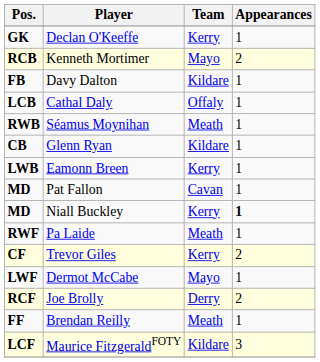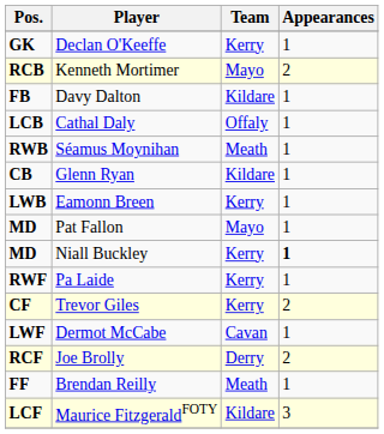 <table class="wikitable">
 <tr>
 <th>Pos.</th>
 <th>Player</th>
 <th>Team</th>
 <th>Appearances</th>
 </tr>
 <tr>
 </tr>
 <tr>
 <td><strong>GK </strong></td>
 <td> <a href='#'>Declan O'Keeffe</a></td>
 <td><a href='#'>Kerry</a></td>
 <td>1</td>
 </tr>
 <tr bgcolor=#FFFFDD>
 <td><strong>RCB</strong></td>
 <td> Kenneth Mortimer</td>
 <td><a href='#'>Mayo</a></td>
 <td>2</td>
 </tr>
 <tr>
 <td><strong>FB </strong></td>
 <td> Davy Dalton</td>
 <td><a href='#'>Kildare</a></td>
 <td>1</td>
 </tr>
 <tr>
 <td><strong>LCB</strong></td>
 <td> <a href='#'>Cathal Daly</a></td>
 <td><a href='#'>Offaly</a></td>
 <td>1</td>
 </tr>
 <tr>
 <td><strong>RWB</strong></td>
 <td> <a href='#'>Séamus Moynihan</a></td>
 <td><a href='#'>Meath</a></td>
 <td>1</td>
 </tr>
 <tr>
 <td><strong>CB</strong></td>
 <td> <a href='#'>Glenn Ryan</a></td>
 <td><a href='#'>Kildare</a></td>
 <td>1</td>
 </tr>
 <tr>
 <td><strong>LWB</strong></td>
 <td> <a href='#'>Eamonn Breen</a></td>
 <td><a href='#'>Kerry</a></td>
 <td>1</td>
 </tr>
 <tr>
 <td><strong>MD</strong></td>
 <td> Pat Fallon</td>
-<td><a href='#'>Cavan</a></td>
+<td><a href='#'>Mayo</a></td>
 <td>1</td>
 </tr>
 <tr>
 <td><strong>MD</strong></td>
 <td> Niall Buckley</td>
 <td><a href='#'>Kerry</a></td>
 <td><strong>1</strong></td>
 </tr>
 <tr>
 <td><strong>RWF</strong></td>
 <td> <a href='#'>Pa Laide</a></td>
-<td><a href='#'>Meath</a></td>
+<td><a href='#'>Kerry</a></td>
 <td>1</td>
 </tr>
 <tr bgcolor=#FFFFDD>
 <td><strong>CF</strong></td>
 <td> <a href='#'>Trevor Giles</a></td>
 <td><a href='#'>Kerry</a></td>
 <td>2</td>
 </tr>
 <tr>
 <td><strong>LWF</strong></td>
 <td> <a href='#'>Dermot McCabe</a></td>
-<td><a href='#'>Mayo</a></td>
+<td><a href='#'>Cavan</a></td>
 <td>1</td>
 </tr>
 <tr bgcolor=#FFFFDD>
 <td><strong>RCF</strong></td>
 <td> <a href='#'>Joe Brolly</a></td>
 <td><a href='#'>Derry</a></td>
 <td>2</td>
 </tr>
 <tr>
 <td><strong>FF</strong></td>
 <td> <a href='#'>Brendan Reilly</a></td>
 <td><a href='#'>Meath</a></td>
 <td>1</td>
 </tr>
 <tr bgcolor=#FFFFDD>
 <td><strong>LCF </strong></td>
 <td> <a href='#'>Maurice Fitzgerald</a><sup>FOTY</sup></td>
 <td><a href='#'>Kildare</a></td>
 <td>3</td>
 </tr>
 <tr>
 </tr>
 </table>
